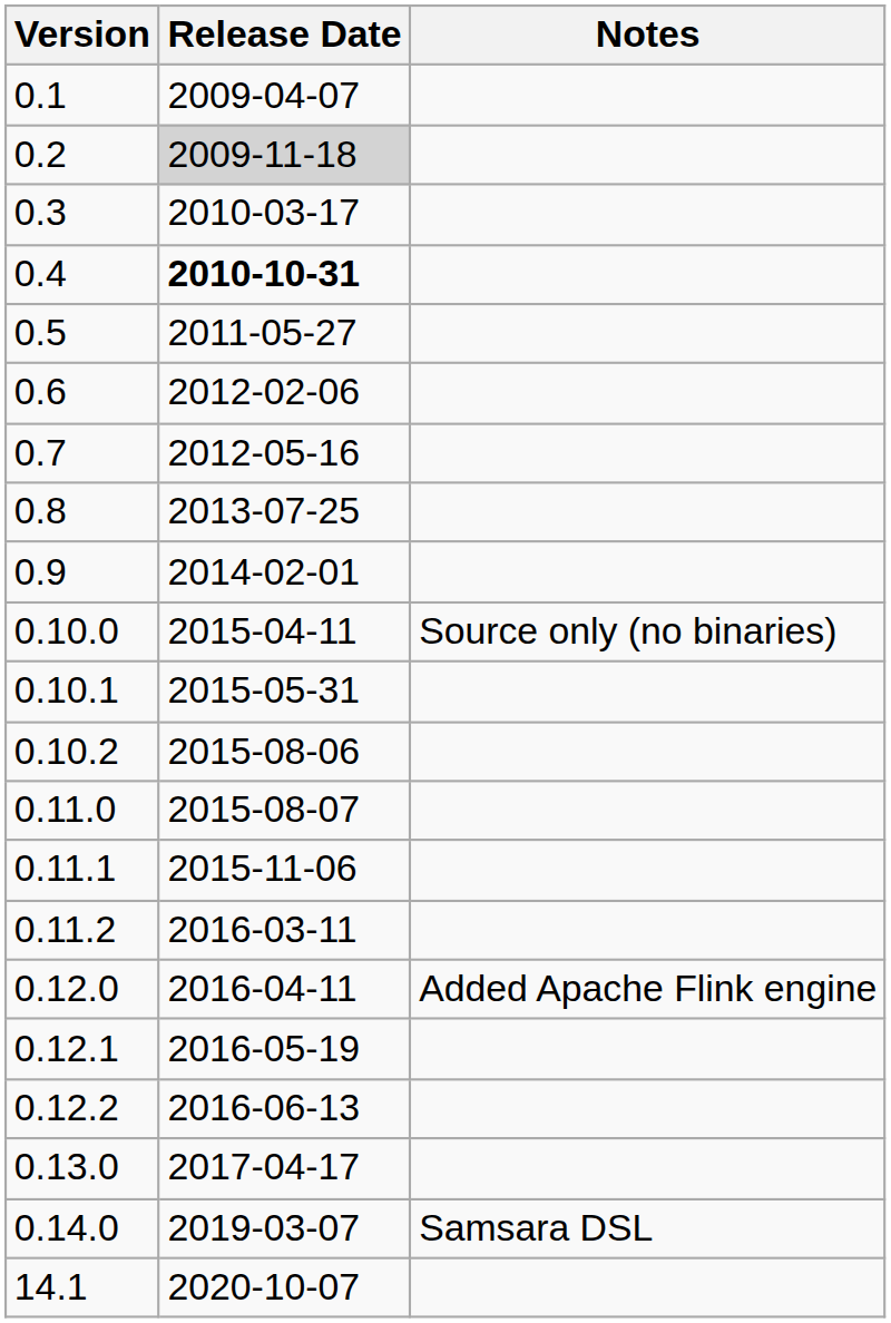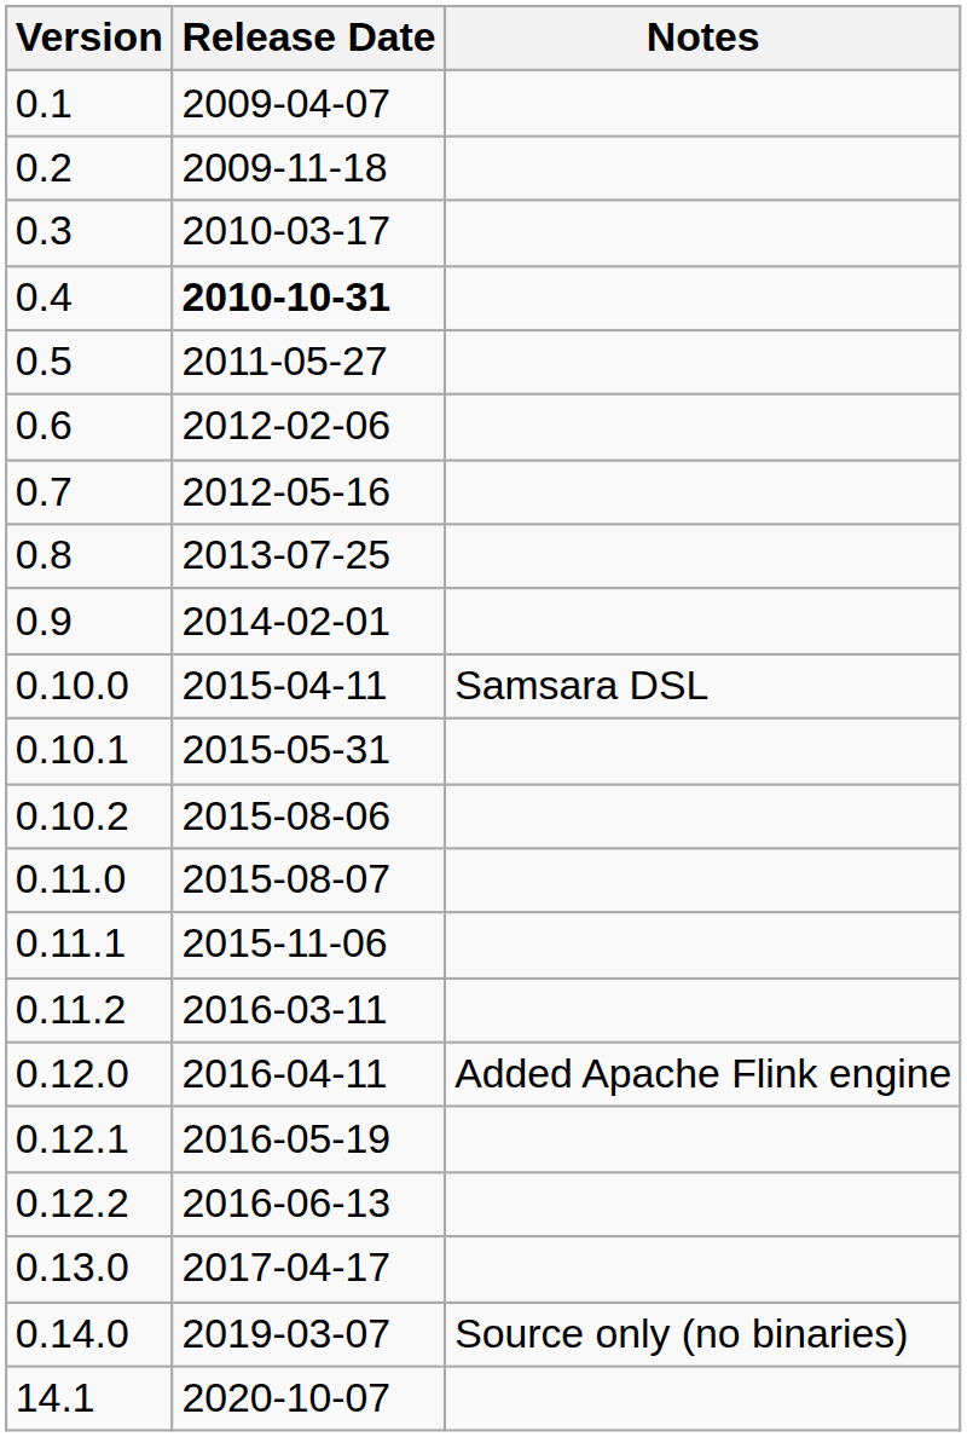 <table class="wikitable">
 <tr>
 <th>Version</th>
 <th>Release Date</th>
 <th>Notes</th>
 </tr>
 <tr>
 <td>0.1</td>
 <td>2009-04-07</td>
 <td></td>
 </tr>
 <tr>
 <td>0.2</td>
-<td style="background: lightgrey;">2009-11-18</td>
+<td>2009-11-18</td>
 <td></td>
 </tr>
 <tr>
 <td>0.3</td>
 <td>2010-03-17</td>
 <td></td>
 </tr>
 <tr>
 <td>0.4</td>
 <td><strong>2010-10-31</strong></td>
 <td></td>
 </tr>
 <tr>
 <td>0.5</td>
 <td>2011-05-27</td>
 <td></td>
 </tr>
 <tr>
 <td>0.6</td>
 <td>2012-02-06</td>
 <td></td>
 </tr>
 <tr>
 <td>0.7</td>
 <td>2012-05-16</td>
 <td></td>
 </tr>
 <tr>
 <td>0.8</td>
 <td>2013-07-25</td>
 <td></td>
 </tr>
 <tr>
 <td>0.9</td>
 <td>2014-02-01</td>
 <td></td>
 </tr>
 <tr>
 <td>0.10.0</td>
 <td>2015-04-11</td>
-<td>Source only (no binaries)</td>
+<td>Samsara DSL</td>
 </tr>
 <tr>
 <td>0.10.1</td>
 <td>2015-05-31</td>
 <td></td>
 </tr>
 <tr>
 <td>0.10.2</td>
 <td>2015-08-06</td>
 <td></td>
 </tr>
 <tr>
 <td>0.11.0</td>
 <td>2015-08-07</td>
 <td></td>
 </tr>
 <tr>
 <td>0.11.1</td>
 <td>2015-11-06</td>
 <td></td>
 </tr>
 <tr>
 <td>0.11.2</td>
 <td>2016-03-11</td>
 <td></td>
 </tr>
 <tr>
 <td>0.12.0</td>
 <td>2016-04-11</td>
 <td>Added Apache Flink engine</td>
 </tr>
 <tr>
 <td>0.12.1</td>
 <td>2016-05-19</td>
 <td></td>
 </tr>
 <tr>
 <td>0.12.2</td>
 <td>2016-06-13</td>
 <td></td>
 </tr>
 <tr>
 <td>0.13.0</td>
 <td>2017-04-17</td>
 <td></td>
 </tr>
 <tr>
 <td>0.14.0</td>
 <td>2019-03-07</td>
-<td>Samsara DSL</td>
+<td>Source only (no binaries)</td>
 </tr>
 <tr>
 <td>14.1</td>
 <td>2020-10-07</td>
 <td></td>
 </tr>
 </table>
